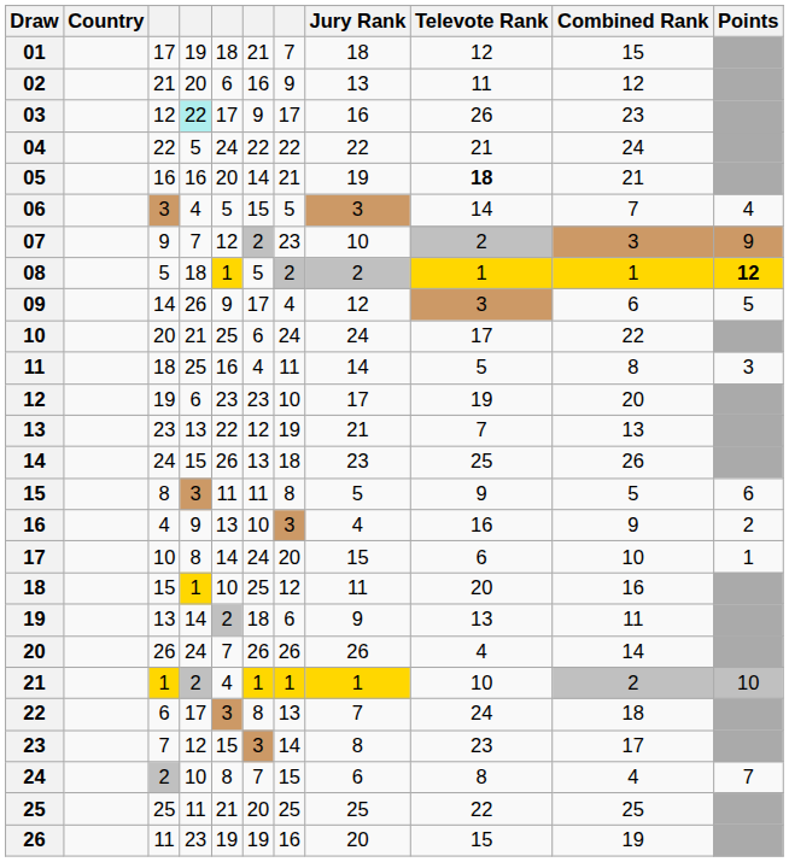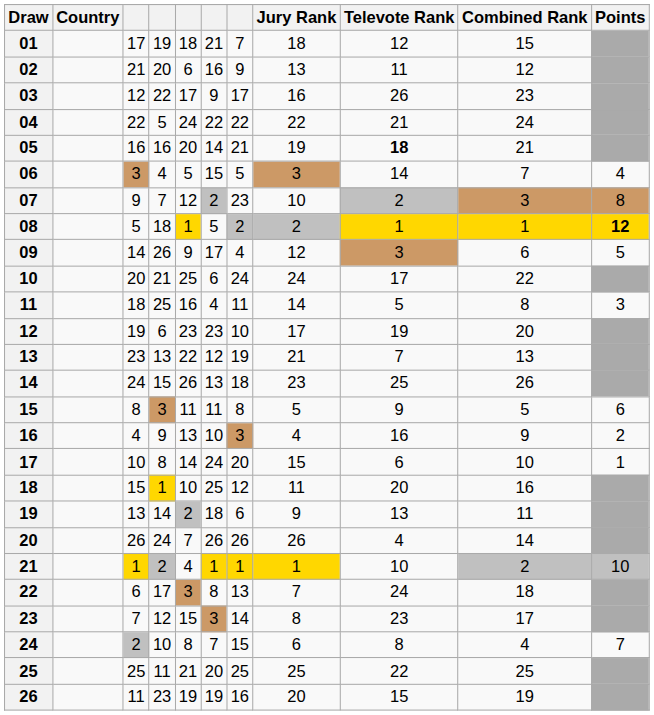 <table class="sortable wikitable collapsible plainrowheaders" style="text-align:center;">
 <tr>
 </tr>
 <tr>
 <th scope="col">Draw</th>
 <th scope="col">Country</th>
 <th scope="col"><small></small></th>
 <th scope="col"><small></small></th>
 <th scope="col"><small></small></th>
 <th scope="col"><small></small></th>
 <th scope="col"><small></small></th>
 <th scope="col">Jury Rank</th>
 <th scope="col">Televote Rank</th>
 <th scope="col">Combined Rank</th>
 <th scope="col">Points</th>
 </tr>
 <tr>
 <th scope="row" style="text-align:center;">01</th>
 <td style="text-align:left;"></td>
 <td>17</td>
 <td>19</td>
 <td>18</td>
 <td>21</td>
 <td>7</td>
 <td>18</td>
 <td>12</td>
 <td>15</td>
 <td style="background:#AAAAAA;"></td>
 </tr>
 <tr>
 <th scope="row" style="text-align:center;">02</th>
 <td style="text-align:left;"></td>
 <td>21</td>
 <td>20</td>
 <td>6</td>
 <td>16</td>
 <td>9</td>
 <td>13</td>
 <td>11</td>
 <td>12</td>
 <td style="background:#AAAAAA;"></td>
 </tr>
 <tr>
 <th scope="row" style="text-align:center;">03</th>
 <td style="text-align:left;"></td>
 <td>12</td>
-<td style="background: paleturquoise;">22</td>
+<td>22</td>
 <td>17</td>
 <td>9</td>
 <td>17</td>
 <td>16</td>
 <td>26</td>
 <td>23</td>
 <td style="background:#AAAAAA;"></td>
 </tr>
 <tr>
 <th scope="row" style="text-align:center;">04</th>
 <td style="text-align:left;"></td>
 <td>22</td>
 <td>5</td>
 <td>24</td>
 <td>22</td>
 <td>22</td>
 <td>22</td>
 <td>21</td>
 <td>24</td>
 <td style="background:#AAAAAA;"></td>
 </tr>
 <tr>
 <th scope="row" style="text-align:center;">05</th>
 <td style="text-align:left;"></td>
 <td>16</td>
 <td>16</td>
 <td>20</td>
 <td>14</td>
 <td>21</td>
 <td>19</td>
 <td><strong>18</strong></td>
 <td>21</td>
 <td style="background:#AAAAAA;"></td>
 </tr>
 <tr>
 <th scope="row" style="text-align:center;">06</th>
 <td style="text-align:left;"></td>
 <td style="background:#CC9966;">3</td>
 <td>4</td>
 <td>5</td>
 <td>15</td>
 <td>5</td>
 <td style="background:#CC9966;">3</td>
 <td>14</td>
 <td>7</td>
 <td>4</td>
 </tr>
 <tr>
 <th scope="row" style="text-align:center;">07</th>
 <td style="text-align:left;"></td>
 <td>9</td>
 <td>7</td>
 <td>12</td>
 <td style="background:silver;">2</td>
 <td>23</td>
 <td>10</td>
 <td style="background:silver;">2</td>
 <td style="background:#CC9966;">3</td>
-<td style="background:#CC9966;">9</td>
+<td style="background:#CC9966;">8</td>
 </tr>
 <tr>
 <th scope="row" style="text-align:center;">08</th>
 <td style="text-align:left;"></td>
 <td>5</td>
 <td>18</td>
 <td style="background:gold;">1</td>
 <td>5</td>
 <td style="background:silver;">2</td>
 <td style="background:silver;">2</td>
 <td style="background:gold;">1</td>
 <td style="background:gold;">1</td>
 <td style="background:gold;"><strong>12</strong></td>
 </tr>
 <tr>
 <th scope="row" style="text-align:center;">09</th>
 <td style="text-align:left;"></td>
 <td>14</td>
 <td>26</td>
 <td>9</td>
 <td>17</td>
 <td>4</td>
 <td>12</td>
 <td style="background:#CC9966;">3</td>
 <td>6</td>
 <td>5</td>
 </tr>
 <tr>
 <th scope="row" style="text-align:center;">10</th>
 <td style="text-align:left;"></td>
 <td>20</td>
 <td>21</td>
 <td>25</td>
 <td>6</td>
 <td>24</td>
 <td>24</td>
 <td>17</td>
 <td>22</td>
 <td style="background:#AAAAAA;"></td>
 </tr>
 <tr>
 <th scope="row" style="text-align:center;">11</th>
 <td style="text-align:left;"></td>
 <td>18</td>
 <td>25</td>
 <td>16</td>
 <td>4</td>
 <td>11</td>
 <td>14</td>
 <td>5</td>
 <td>8</td>
 <td>3</td>
 </tr>
 <tr>
 <th scope="row" style="text-align:center;">12</th>
 <td style="text-align:left;"></td>
 <td>19</td>
 <td>6</td>
 <td>23</td>
 <td>23</td>
 <td>10</td>
 <td>17</td>
 <td>19</td>
 <td>20</td>
 <td style="background:#AAAAAA;"></td>
 </tr>
 <tr>
 <th scope="row" style="text-align:center;">13</th>
 <td style="text-align:left;"></td>
 <td>23</td>
 <td>13</td>
 <td>22</td>
 <td>12</td>
 <td>19</td>
 <td>21</td>
 <td>7</td>
 <td>13</td>
 <td style="background:#AAAAAA;"></td>
 </tr>
 <tr>
 <th scope="row" style="text-align:center;">14</th>
 <td style="text-align:left;"></td>
 <td>24</td>
 <td>15</td>
 <td>26</td>
 <td>13</td>
 <td>18</td>
 <td>23</td>
 <td>25</td>
 <td>26</td>
 <td style="background:#AAAAAA;"></td>
 </tr>
 <tr>
 <th scope="row" style="text-align:center;">15</th>
 <td style="text-align:left;"></td>
 <td>8</td>
 <td style="background:#CC9966;">3</td>
 <td>11</td>
 <td>11</td>
 <td>8</td>
 <td>5</td>
 <td>9</td>
 <td>5</td>
 <td>6</td>
 </tr>
 <tr>
 <th scope="row" style="text-align:center;">16</th>
 <td style="text-align:left;"></td>
 <td>4</td>
 <td>9</td>
 <td>13</td>
 <td>10</td>
 <td style="background:#CC9966;">3</td>
 <td>4</td>
 <td>16</td>
 <td>9</td>
 <td>2</td>
 </tr>
 <tr>
 <th scope="row" style="text-align:center;">17</th>
 <td style="text-align:left;"></td>
 <td>10</td>
 <td>8</td>
 <td>14</td>
 <td>24</td>
 <td>20</td>
 <td>15</td>
 <td>6</td>
 <td>10</td>
 <td>1</td>
 </tr>
 <tr>
 <th scope="row" style="text-align:center;">18</th>
 <td style="text-align:left;"></td>
 <td>15</td>
 <td style="background:gold;">1</td>
 <td>10</td>
 <td>25</td>
 <td>12</td>
 <td>11</td>
 <td>20</td>
 <td>16</td>
 <td style="background:#AAAAAA;"></td>
 </tr>
 <tr>
 <th scope="row" style="text-align:center;">19</th>
 <td style="text-align:left;"></td>
 <td>13</td>
 <td>14</td>
 <td style="background:silver;">2</td>
 <td>18</td>
 <td>6</td>
 <td>9</td>
 <td>13</td>
 <td>11</td>
 <td style="background:#AAAAAA;"></td>
 </tr>
 <tr>
 <th scope="row" style="text-align:center;">20</th>
 <td style="text-align:left;"></td>
 <td>26</td>
 <td>24</td>
 <td>7</td>
 <td>26</td>
 <td>26</td>
 <td>26</td>
 <td>4</td>
 <td>14</td>
 <td style="background:#AAAAAA;"></td>
 </tr>
 <tr>
 <th scope="row" style="text-align:center;">21</th>
 <td style="text-align:left;"></td>
 <td style="background:gold;">1</td>
 <td style="background:silver;">2</td>
 <td>4</td>
 <td style="background:gold;">1</td>
 <td style="background:gold;">1</td>
 <td style="background:gold;">1</td>
 <td>10</td>
 <td style="background:silver;">2</td>
 <td style="background:silver;">10</td>
 </tr>
 <tr>
 <th scope="row" style="text-align:center;">22</th>
 <td style="text-align:left;"></td>
 <td>6</td>
 <td>17</td>
 <td style="background:#CC9966;">3</td>
 <td>8</td>
 <td>13</td>
 <td>7</td>
 <td>24</td>
 <td>18</td>
 <td style="background:#AAAAAA;"></td>
 </tr>
 <tr>
 <th scope="row" style="text-align:center;">23</th>
 <td style="text-align:left;"></td>
 <td>7</td>
 <td>12</td>
 <td>15</td>
 <td style="background:#CC9966;">3</td>
 <td>14</td>
 <td>8</td>
 <td>23</td>
 <td>17</td>
 <td style="background:#AAAAAA;"></td>
 </tr>
 <tr>
 <th scope="row" style="text-align:center;">24</th>
 <td style="text-align:left;"></td>
 <td style="background:silver;">2</td>
 <td>10</td>
 <td>8</td>
 <td>7</td>
 <td>15</td>
 <td>6</td>
 <td>8</td>
 <td>4</td>
 <td>7</td>
 </tr>
 <tr>
 <th scope="row" style="text-align:center;">25</th>
 <td style="text-align:left;"></td>
 <td>25</td>
 <td>11</td>
 <td>21</td>
 <td>20</td>
 <td>25</td>
 <td>25</td>
 <td>22</td>
 <td>25</td>
 <td style="background:#AAAAAA;"></td>
 </tr>
 <tr>
 <th scope="row" style="text-align:center;">26</th>
 <td style="text-align:left;"></td>
 <td>11</td>
 <td>23</td>
 <td>19</td>
 <td>19</td>
 <td>16</td>
 <td>20</td>
 <td>15</td>
 <td>19</td>
 <td style="background:#AAAAAA;"></td>
 </tr>
 </table>
